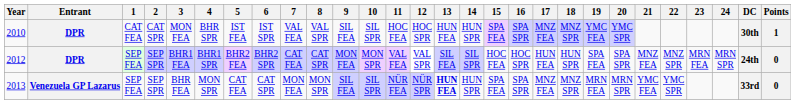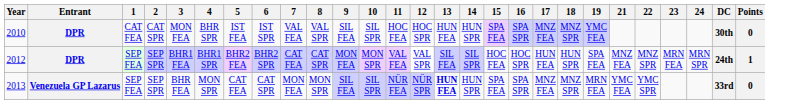 <table class="wikitable" style="text-align:center; font-size:85%">
 <tr>
 <th>Year</th>
 <th>Entrant</th>
 <th>1</th>
 <th>2</th>
 <th>3</th>
 <th>4</th>
 <th>5</th>
 <th>6</th>
 <th>7</th>
 <th>8</th>
 <th>9</th>
 <th>10</th>
 <th>11</th>
 <th>12</th>
 <th>13</th>
 <th>14</th>
 <th>15</th>
 <th>16</th>
 <th>17</th>
 <th>18</th>
 <th>19</th>
-<th>20</th>
 <th>21</th>
 <th>22</th>
 <th>23</th>
 <th>24</th>
 <th>DC</th>
 <th>Points</th>
 </tr>
 <tr>
 <td><a href='#'>2010</a></td>
 <th nowrap><a href='#'>DPR</a></th>
 <td><a href='#'>CAT<br>FEA</a></td>
 <td><a href='#'>CAT<br>SPR</a></td>
 <td><a href='#'>MON<br>FEA</a></td>
 <td><a href='#'>BHR<br>SPR</a></td>
 <td><a href='#'>IST<br>FEA</a></td>
 <td><a href='#'>IST<br>SPR</a></td>
 <td><a href='#'>VAL<br>FEA</a></td>
 <td><a href='#'>VAL<br>SPR</a></td>
 <td><a href='#'>SIL<br>FEA</a></td>
 <td><a href='#'>SIL<br>SPR</a></td>
 <td><a href='#'>HOC<br>FEA</a></td>
 <td><a href='#'>HOC<br>SPR</a></td>
 <td><a href='#'>HUN<br>FEA</a></td>
 <td><a href='#'>HUN<br>SPR</a></td>
 <td style="background:#EFCFFF;"><a href='#'>SPA<br>FEA</a><br></td>
 <td style="background:#CFCFFF;"><a href='#'>SPA<br>SPR</a><br></td>
 <td style="background:#CFCFFF;"><a href='#'>MNZ<br>FEA</a><br></td>
 <td style="background:#CFCFFF;"><a href='#'>MNZ<br>SPR</a><br></td>
 <td style="background:#CFCFFF;"><a href='#'>YMC<br>FEA</a><br></td>
-<td style="background:#CFCFFF;"><a href='#'>YMC<br>SPR</a><br></td>
 <td></td>
 <td></td>
 <td></td>
 <td></td>
 <th>30th</th>
-<th>1</th>
+<th>0</th>
 </tr>
 <tr>
 <td><a href='#'>2012</a></td>
 <th nowrap><a href='#'>DPR</a></th>
 <td style="background:#dfffdf;"><a href='#'>SEP<br>FEA</a><br></td>
 <td style="background:#cfcfff;"><a href='#'>SEP<br>SPR</a><br></td>
 <td style="background:#cfcfff;"><a href='#'>BHR1<br>FEA</a><br></td>
 <td style="background:#cfcfff;"><a href='#'>BHR1<br>SPR</a><br></td>
 <td style="background:#efcfff;"><a href='#'>BHR2<br>FEA</a><br></td>
 <td style="background:#cfcfff;"><a href='#'>BHR2<br>SPR</a><br></td>
 <td style="background:#cfcfff;"><a href='#'>CAT<br>FEA</a><br></td>
 <td style="background:#cfcfff;"><a href='#'>CAT<br>SPR</a><br></td>
 <td style="background:#cfcfff;"><a href='#'>MON<br>FEA</a><br></td>
 <td style="background:#efcfff;"><a href='#'>MON<br>SPR</a><br></td>
 <td style="background:#efcfff;"><a href='#'>VAL<br>FEA</a><br></td>
 <td style="background:#ffffff;"><a href='#'>VAL<br>SPR</a><br></td>
 <td style="background:#cfcfff;"><a href='#'>SIL<br>FEA</a><br></td>
 <td style="background:#cfcfff;"><a href='#'>SIL<br>SPR</a><br></td>
 <td><a href='#'>HOC<br>FEA</a></td>
 <td><a href='#'>HOC<br>SPR</a></td>
 <td><a href='#'>HUN<br>FEA</a></td>
 <td><a href='#'>HUN<br>SPR</a></td>
 <td><a href='#'>SPA<br>FEA</a></td>
-<td><a href='#'>SPA<br>SPR</a></td>
 <td><a href='#'>MNZ<br>FEA</a></td>
 <td><a href='#'>MNZ<br>SPR</a></td>
 <td><a href='#'>MRN<br>FEA</a></td>
 <td><a href='#'>MRN<br>SPR</a></td>
 <th>24th</th>
-<th>0</th>
+<th>1</th>
 </tr>
 <tr>
 <td><a href='#'>2013</a></td>
 <th nowrap><a href='#'>Venezuela GP Lazarus</a></th>
 <td><a href='#'>SEP<br>FEA</a></td>
 <td><a href='#'>SEP<br>SPR</a></td>
 <td><a href='#'>BHR<br>FEA</a></td>
 <td><a href='#'>MON<br>SPR</a></td>
 <td><a href='#'>CAT<br>FEA</a></td>
 <td><a href='#'>CAT<br>SPR</a></td>
 <td><a href='#'>MON<br>FEA</a></td>
 <td><a href='#'>MON<br>SPR</a></td>
 <td style="background:#cfcfff;"><a href='#'>SIL<br>FEA</a><br></td>
 <td style="background:#cfcfff;"><a href='#'>SIL<br>SPR</a><br></td>
 <td style="background:#cfcfff;"><a href='#'>NÜR<br>FEA</a><br></td>
 <td style="background:#cfcfff;"><a href='#'>NÜR<br>SPR</a><br></td>
 <td><strong><a href='#'>HUN<br>FEA</a></strong></td>
 <td><a href='#'>HUN<br>SPR</a></td>
 <td><a href='#'>SPA<br>FEA</a></td>
 <td><a href='#'>SPA<br>SPR</a></td>
 <td><a href='#'>MNZ<br>FEA</a></td>
 <td><a href='#'>MNZ<br>SPR</a></td>
 <td><a href='#'>MRN<br>FEA</a></td>
-<td><a href='#'>MRN<br>SPR</a></td>
 <td><a href='#'>YMC<br>FEA</a></td>
 <td><a href='#'>YMC<br>SPR</a></td>
 <td></td>
 <td></td>
 <th>33rd</th>
 <th>0</th>
 </tr>
 </table>
